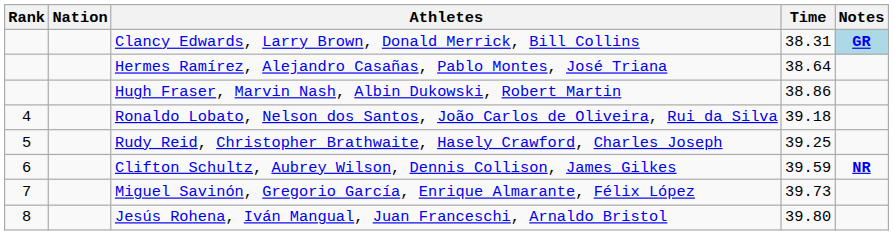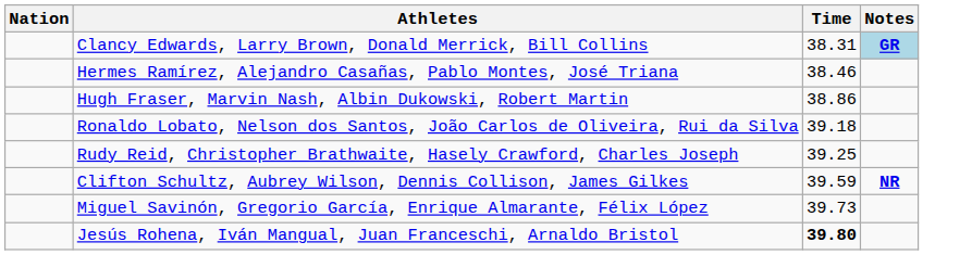 <table class="wikitable sortable" style="text-align:center">
 <tr>
-<th>Rank</th>
 <th>Nation</th>
 <th>Athletes</th>
 <th>Time</th>
 <th>Notes</th>
 </tr>
 <tr>
-<td></td>
 <td align=left></td>
 <td align=left><a href='#'>Clancy Edwards</a>, <a href='#'>Larry Brown</a>, <a href='#'>Donald Merrick</a>, <a href='#'>Bill Collins</a></td>
 <td>38.31</td>
 <td style="background: lightblue;"><strong><a href='#'>GR</a></strong></td>
 </tr>
 <tr>
-<td></td>
 <td align=left></td>
 <td align=left><a href='#'>Hermes Ramírez</a>, <a href='#'>Alejandro Casañas</a>, <a href='#'>Pablo Montes</a>, <a href='#'>José Triana</a></td>
-<td>38.64</td>
+<td>38.46</td>
 <td></td>
 </tr>
 <tr>
-<td></td>
 <td align=left></td>
 <td align=left><a href='#'>Hugh Fraser</a>, <a href='#'>Marvin Nash</a>, <a href='#'>Albin Dukowski</a>, <a href='#'>Robert Martin</a></td>
 <td>38.86</td>
 <td></td>
 </tr>
 <tr>
-<td>4</td>
 <td align=left></td>
 <td align=left><a href='#'>Ronaldo Lobato</a>, <a href='#'>Nelson dos Santos</a>, <a href='#'>João Carlos de Oliveira</a>, <a href='#'>Rui da Silva</a></td>
 <td>39.18</td>
 <td></td>
 </tr>
 <tr>
-<td>5</td>
 <td align=left></td>
 <td align=left><a href='#'>Rudy Reid</a>, <a href='#'>Christopher Brathwaite</a>, <a href='#'>Hasely Crawford</a>, <a href='#'>Charles Joseph</a></td>
 <td>39.25</td>
 <td></td>
 </tr>
 <tr>
-<td>6</td>
 <td align=left></td>
 <td align=left><a href='#'>Clifton Schultz</a>, <a href='#'>Aubrey Wilson</a>, <a href='#'>Dennis Collison</a>, <a href='#'>James Gilkes</a></td>
 <td>39.59</td>
 <td><strong><a href='#'>NR</a></strong></td>
 </tr>
 <tr>
-<td>7</td>
 <td align=left></td>
 <td align=left><a href='#'>Miguel Savinón</a>, <a href='#'>Gregorio García</a>, <a href='#'>Enrique Almarante</a>, <a href='#'>Félix López</a></td>
 <td>39.73</td>
 <td></td>
 </tr>
 <tr>
-<td>8</td>
 <td align=left></td>
 <td align=left><a href='#'>Jesús Rohena</a>, <a href='#'>Iván Mangual</a>, <a href='#'>Juan Franceschi</a>, <a href='#'>Arnaldo Bristol</a></td>
-<td>39.80</td>
+<td><strong>39.80</strong></td>
 <td></td>
 </tr>
 </table>
